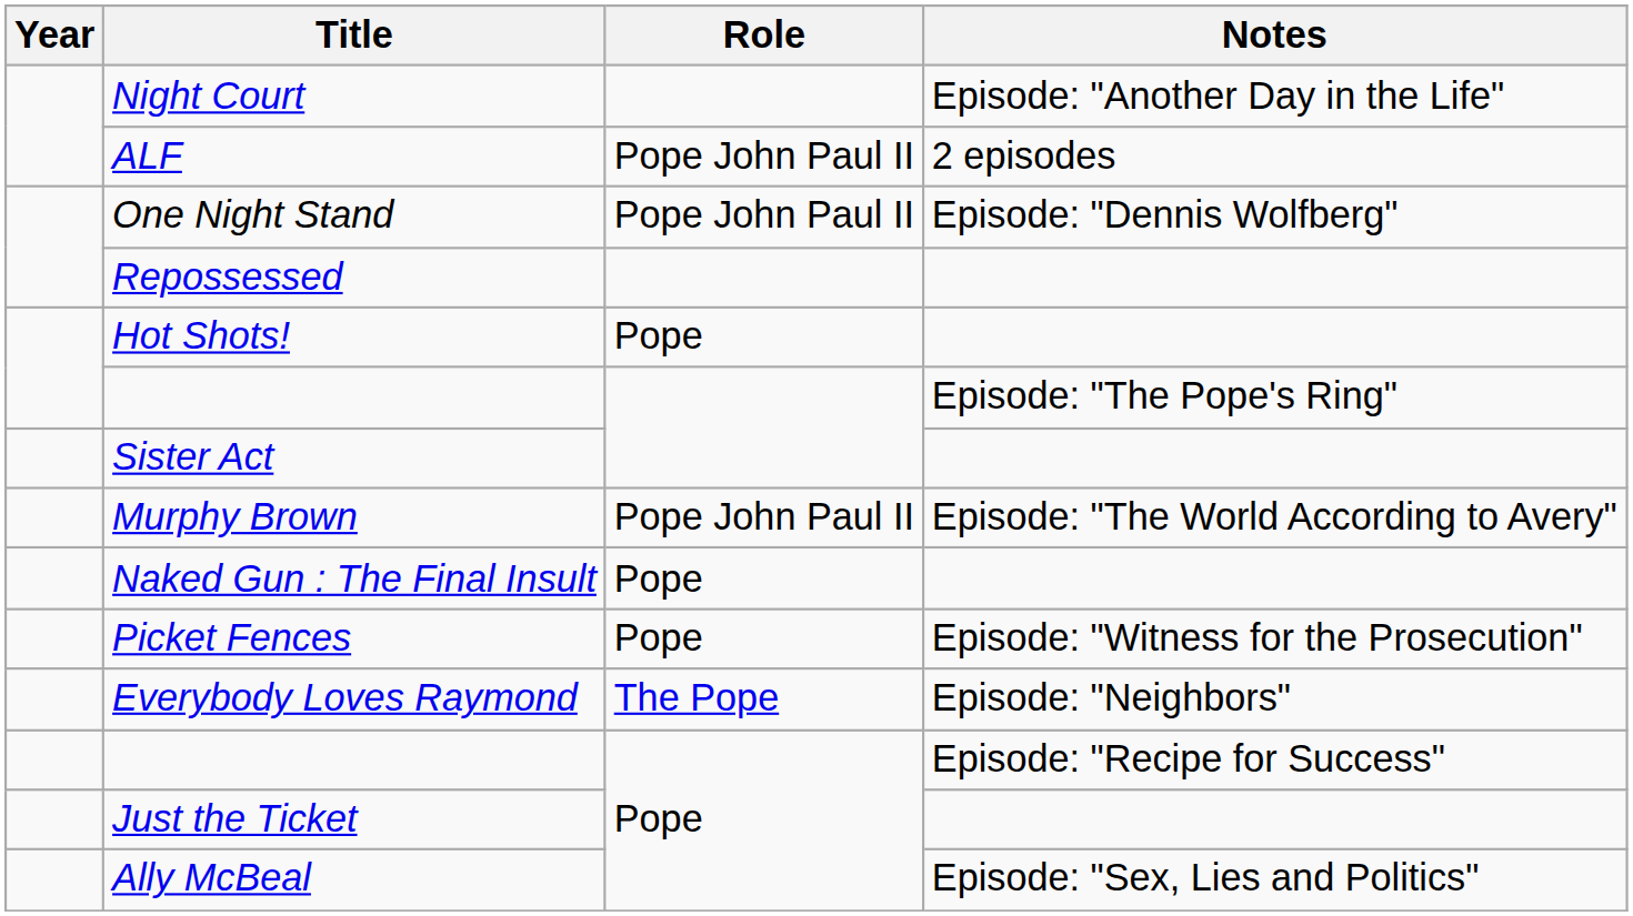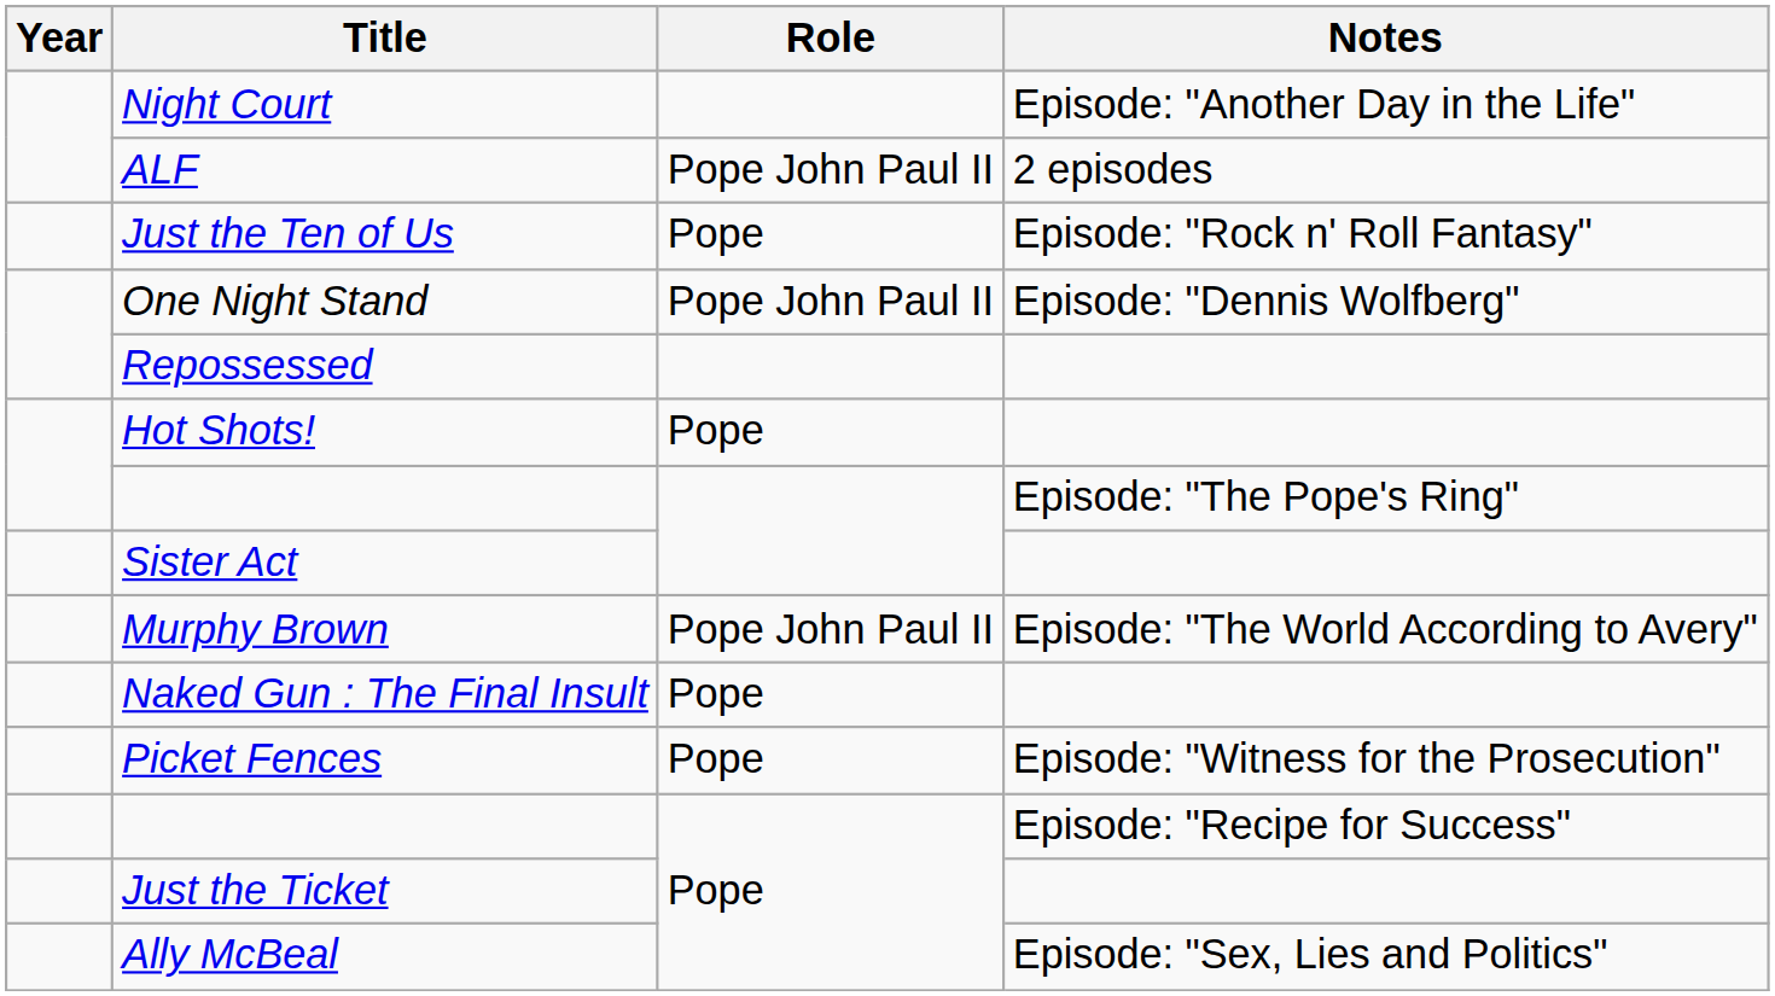 <table class="wikitable sortable">
 <tr>
 <th>Year</th>
 <th>Title</th>
 <th>Role</th>
 <th class="unsortable">Notes</th>
 </tr>
 <tr>
 <td rowspan="2"></td>
 <td><em><a href='#'>Night Court</a></em></td>
 <td></td>
 <td>Episode: "Another Day in the Life"</td>
 </tr>
 <tr>
 <td><em><a href='#'>ALF</a></em></td>
 <td>Pope John Paul II</td>
 <td>2 episodes</td>
+</tr>
+<tr>
+<td></td>
+<td><em><a href='#'>Just the Ten of Us</a></em></td>
+<td>Pope</td>
+<td>Episode: "Rock n' Roll Fantasy"</td>
 </tr>
 <tr>
 <td rowspan="2"></td>
 <td><em>One Night Stand</em></td>
 <td>Pope John Paul II</td>
 <td>Episode: "Dennis Wolfberg"</td>
 </tr>
 <tr>
 <td><em><a href='#'>Repossessed</a></em></td>
 <td></td>
 <td></td>
 </tr>
 <tr>
 <td rowspan="2"></td>
 <td><em><a href='#'>Hot Shots!</a></em></td>
 <td>Pope</td>
 <td></td>
 </tr>
 <tr>
 <td><em></em></td>
 <td rowspan="2"></td>
 <td>Episode: "The Pope's Ring"</td>
 </tr>
 <tr>
 <td></td>
 <td><em><a href='#'>Sister Act</a></em></td>
 <td></td>
 </tr>
 <tr>
 <td></td>
 <td><em><a href='#'>Murphy Brown</a></em></td>
 <td>Pope John Paul II</td>
 <td>Episode: "The World According to Avery"</td>
 </tr>
 <tr>
 <td></td>
 <td><em><a href='#'>Naked Gun : The Final Insult</a></em></td>
 <td>Pope</td>
 <td></td>
 </tr>
 <tr>
 <td></td>
 <td><em><a href='#'>Picket Fences</a></em></td>
 <td>Pope</td>
 <td>Episode: "Witness for the Prosecution"</td>
 </tr>
 <tr>
 <td></td>
-<td><em><a href='#'>Everybody Loves Raymond</a></em></td>
-<td><a href='#'>The Pope</a></td>
-<td>Episode: "Neighbors"</td>
-</tr>
-<tr>
-<td></td>
 <td><em></em></td>
 <td rowspan="3">Pope</td>
 <td>Episode: "Recipe for Success"</td>
 </tr>
 <tr>
 <td></td>
 <td><em><a href='#'>Just the Ticket</a></em></td>
 <td></td>
 </tr>
 <tr>
 <td></td>
 <td><em><a href='#'>Ally McBeal</a></em></td>
 <td>Episode: "Sex, Lies and Politics"</td>
 </tr>
 </table>
